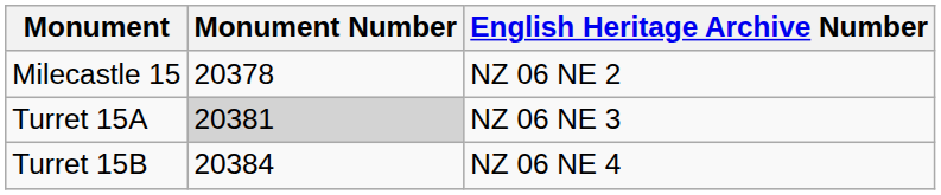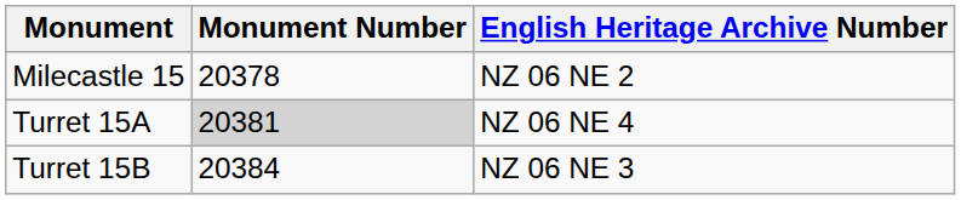 <table class="wikitable">
 <tr>
 <th>Monument</th>
 <th>Monument Number</th>
 <th><a href='#'>English Heritage Archive</a> Number</th>
 </tr>
 <tr>
 <td>Milecastle 15</td>
 <td>20378</td>
 <td>NZ 06 NE 2</td>
 </tr>
 <tr>
 <td>Turret 15A</td>
 <td style="background: lightgrey;">20381</td>
-<td>NZ 06 NE 3</td>
+<td>NZ 06 NE 4</td>
 </tr>
 <tr>
 <td>Turret 15B</td>
 <td>20384</td>
-<td>NZ 06 NE 4</td>
+<td>NZ 06 NE 3</td>
 </tr>
 </table>
